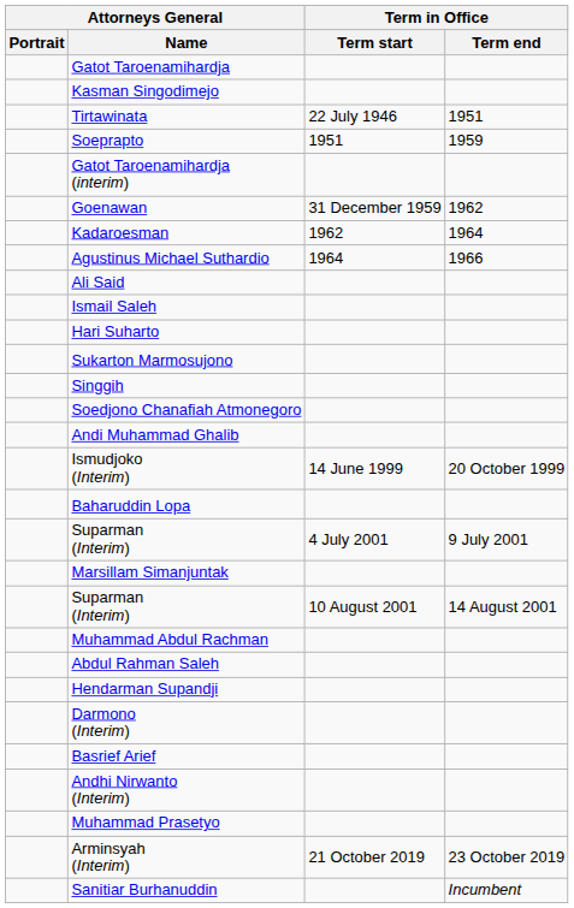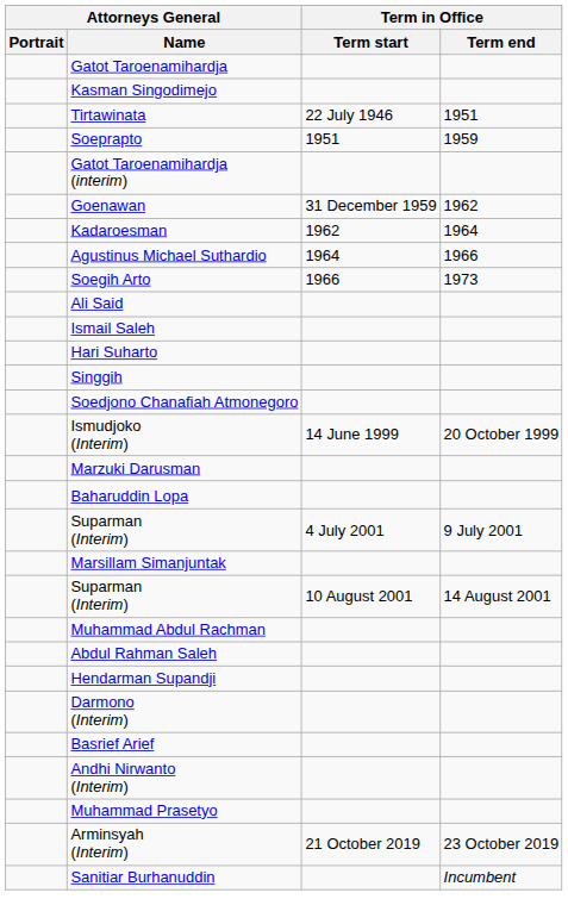 <table class="wikitable">
 <tr style="background:#B5B5B5">
 <th colspan="2">Attorneys General</th>
 <th colspan="2" class="unsortable">Term in Office</th>
 </tr>
 <tr>
 <th>Portrait</th>
 <th>Name</th>
 <th>Term start</th>
 <th>Term end</th>
 </tr>
 <tr>
 <td></td>
 <td><a href='#'>Gatot Taroenamihardja</a></td>
 <td></td>
 <td></td>
 </tr>
 <tr>
 <td></td>
 <td><a href='#'>Kasman Singodimejo</a></td>
 <td></td>
 <td></td>
 </tr>
 <tr>
 <td></td>
 <td><a href='#'>Tirtawinata</a></td>
 <td>22 July 1946</td>
 <td>1951</td>
 </tr>
 <tr>
 <td></td>
 <td><a href='#'>Soeprapto</a></td>
 <td>1951</td>
 <td>1959</td>
 </tr>
 <tr>
 <td></td>
 <td><a href='#'>Gatot Taroenamihardja</a><br>(<em>interim</em>)</td>
 <td></td>
 <td></td>
 </tr>
 <tr>
 <td></td>
 <td><a href='#'>Goenawan</a></td>
 <td>31 December 1959</td>
 <td>1962</td>
 </tr>
 <tr>
 <td></td>
 <td><a href='#'>Kadaroesman</a></td>
 <td>1962</td>
 <td>1964</td>
 </tr>
 <tr>
 <td></td>
 <td><a href='#'>Agustinus Michael Suthardio</a></td>
 <td>1964</td>
 <td>1966</td>
 </tr>
 <tr>
 <td></td>
+<td><a href='#'>Soegih Arto</a></td>
+<td>1966</td>
+<td>1973</td>
+</tr>
+<tr>
+<td></td>
 <td><a href='#'>Ali Said</a></td>
 <td></td>
 <td></td>
 </tr>
 <tr>
 <td></td>
 <td><a href='#'>Ismail Saleh</a></td>
 <td></td>
 <td></td>
 </tr>
 <tr>
 <td></td>
 <td><a href='#'>Hari Suharto</a></td>
 <td></td>
 <td></td>
 </tr>
 <tr>
 <td></td>
-<td><a href='#'>Sukarton Marmosujono</a><sup></sup></td>
-<td></td>
-<td></td>
-</tr>
-<tr>
-<td></td>
 <td><a href='#'>Singgih</a></td>
 <td></td>
 <td></td>
 </tr>
 <tr>
 <td></td>
 <td><a href='#'>Soedjono Chanafiah Atmonegoro</a></td>
 <td></td>
 <td></td>
 </tr>
 <tr>
 <td></td>
-<td><a href='#'>Andi Muhammad Ghalib</a></td>
-<td></td>
-<td></td>
+<td>Ismudjoko<br>(<em>Interim</em>)</td>
+<td>14 June 1999</td>
+<td>20 October 1999</td>
 </tr>
 <tr>
 <td></td>
-<td>Ismudjoko<br>(<em>Interim</em>)</td>
-<td>14 June 1999</td>
-<td>20 October 1999</td>
+<td><a href='#'>Marzuki Darusman</a></td>
+<td></td>
+<td></td>
 </tr>
 <tr>
 <td></td>
 <td><a href='#'>Baharuddin Lopa</a><sup></sup></td>
 <td></td>
 <td></td>
 </tr>
 <tr>
 <td></td>
 <td>Suparman<br>(<em>Interim</em>)</td>
 <td>4 July 2001</td>
 <td>9 July 2001</td>
 </tr>
 <tr>
 <td></td>
 <td><a href='#'>Marsillam Simanjuntak</a></td>
 <td></td>
 <td></td>
 </tr>
 <tr>
 <td></td>
 <td>Suparman<br>(<em>Interim</em>)</td>
 <td>10 August 2001</td>
 <td>14 August 2001</td>
 </tr>
 <tr>
 <td></td>
 <td><a href='#'>Muhammad Abdul Rachman</a></td>
 <td></td>
 <td></td>
 </tr>
 <tr>
 <td></td>
 <td><a href='#'>Abdul Rahman Saleh</a></td>
 <td></td>
 <td></td>
 </tr>
 <tr>
 <td></td>
 <td><a href='#'>Hendarman Supandji</a></td>
 <td></td>
 <td></td>
 </tr>
 <tr>
 <td></td>
 <td><a href='#'>Darmono</a><br>(<em>Interim</em>)</td>
 <td></td>
 <td></td>
 </tr>
 <tr>
 <td></td>
 <td><a href='#'>Basrief Arief</a></td>
 <td></td>
 <td></td>
 </tr>
 <tr>
 <td></td>
 <td><a href='#'>Andhi Nirwanto</a><br>(<em>Interim</em>)</td>
 <td></td>
 <td></td>
 </tr>
 <tr>
 <td></td>
 <td><a href='#'>Muhammad Prasetyo</a></td>
 <td></td>
 <td></td>
 </tr>
 <tr>
 <td></td>
 <td>Arminsyah<br>(<em>Interim</em>)</td>
 <td>21 October 2019</td>
 <td>23 October 2019</td>
 </tr>
 <tr>
 <td></td>
 <td><a href='#'>Sanitiar Burhanuddin</a></td>
 <td></td>
 <td><em>Incumbent</em></td>
 </tr>
 </table>
